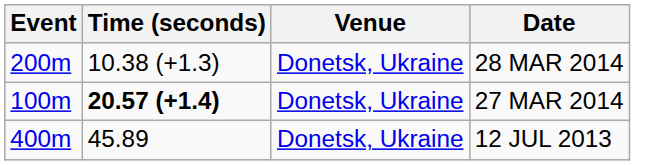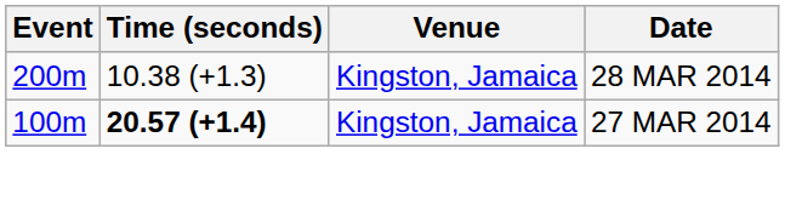 <table class=wikitable>
 <tr>
 <th>Event</th>
 <th>Time (seconds)</th>
 <th>Venue</th>
 <th>Date</th>
 </tr>
 <tr>
 <td><a href='#'>200m</a></td>
 <td>10.38 (+1.3)</td>
-<td><a href='#'>Donetsk, Ukraine</a></td>
+<td><a href='#'>Kingston, Jamaica</a></td>
 <td>28 MAR 2014</td>
 </tr>
 <tr>
 <td><a href='#'>100m</a></td>
 <td><strong>20.57 (+1.4)</strong></td>
-<td><a href='#'>Donetsk, Ukraine</a></td>
+<td><a href='#'>Kingston, Jamaica</a></td>
 <td>27 MAR 2014</td>
 </tr>
-<tr>
-<td><a href='#'>400m</a></td>
-<td>45.89</td>
-<td><a href='#'>Donetsk, Ukraine</a></td>
-<td>12 JUL 2013</td>
-</tr>
 </table>
